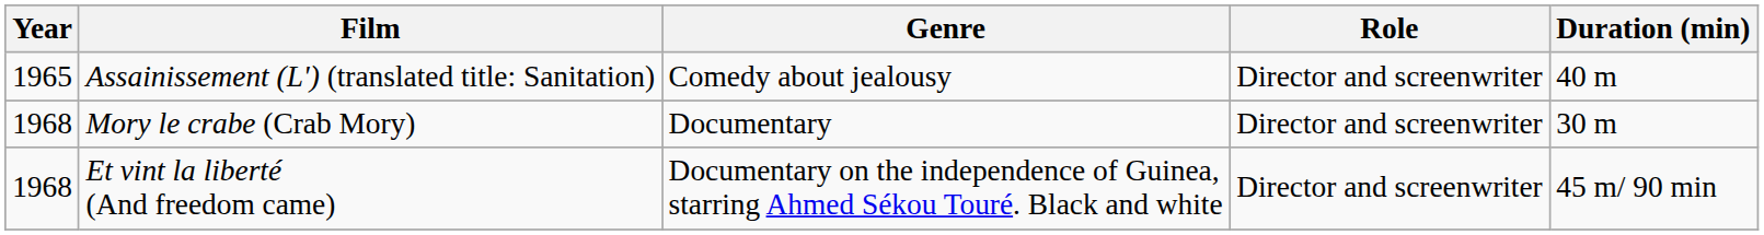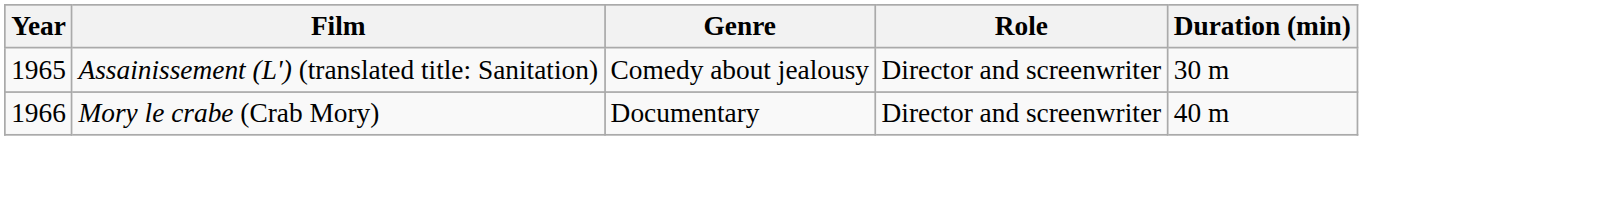 <table class="wikitable">
 <tr>
 <th>Year</th>
 <th>Film</th>
 <th>Genre</th>
 <th>Role</th>
 <th>Duration (min)</th>
 </tr>
 <tr>
 <td>1965</td>
 <td><em>Assainissement (L')</em> (translated title: Sanitation)</td>
 <td>Comedy about jealousy</td>
 <td>Director and screenwriter</td>
-<td>40 m</td>
+<td>30 m</td>
 </tr>
 <tr>
-<td>1968</td>
+<td>1966</td>
 <td><em>Mory le crabe</em> (Crab Mory)</td>
 <td>Documentary</td>
 <td>Director and screenwriter</td>
-<td>30 m</td>
-</tr>
-<tr>
-<td>1968</td>
-<td><em>Et vint la liberté</em><br>(And freedom came)</td>
-<td>Documentary on the independence of Guinea,<br>starring <a href='#'>Ahmed Sékou Touré</a>. Black and white</td>
-<td>Director and screenwriter</td>
-<td>45 m/ 90 min</td>
+<td>40 m</td>
 </tr>
 </table>
